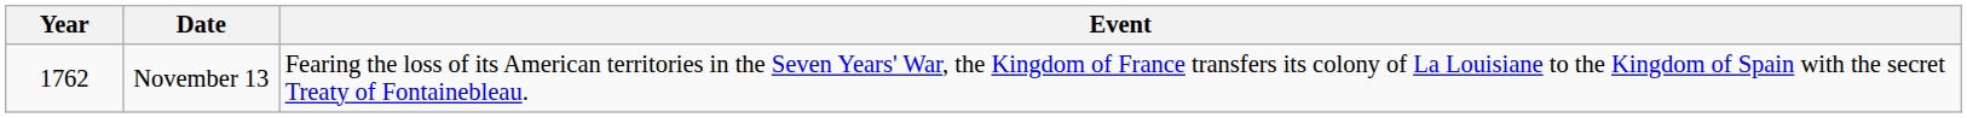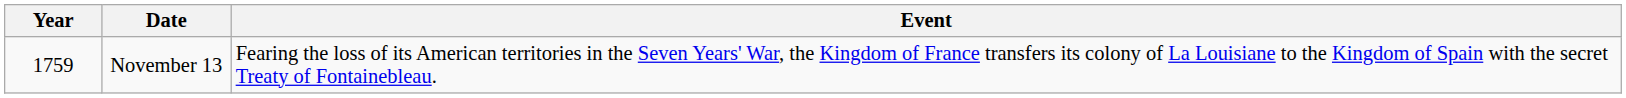 <table class="wikitable" style="width:100%;">
 <tr>
 <th style="width:6%">Year</th>
 <th style="width:8%">Date</th>
 <th style="width:86%">Event</th>
 </tr>
 <tr>
-<td align=center>1762</td>
+<td align=center>1759</td>
 <td align=center>November 13</td>
 <td>Fearing the loss of its American territories in the <a href='#'>Seven Years' War</a>, the <a href='#'>Kingdom of France</a> transfers its colony of <a href='#'>La Louisiane</a> to the <a href='#'>Kingdom of Spain</a> with the secret <a href='#'>Treaty of Fontainebleau</a>.</td>
 </tr>
 </table>
